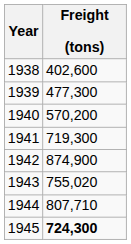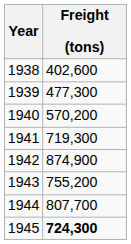 <table class="wikitable">
 <tr>
 <th>Year</th>
 <th>Freight<br><br>(tons)</th>
 </tr>
 <tr>
 <td>1938</td>
 <td style="width:65pt;">402,600</td>
 </tr>
 <tr>
 <td>1939</td>
 <td>477,300</td>
 </tr>
 <tr>
 <td>1940</td>
 <td>570,200</td>
 </tr>
 <tr>
 <td>1941</td>
 <td>719,300</td>
 </tr>
 <tr>
 <td>1942</td>
 <td>874,900</td>
 </tr>
 <tr>
 <td>1943</td>
-<td>755,020</td>
+<td>755,200</td>
 </tr>
 <tr>
 <td>1944</td>
-<td>807,710</td>
+<td>807,700</td>
 </tr>
 <tr>
 <td>1945</td>
 <td><strong>724,300</strong></td>
 </tr>
 </table>
